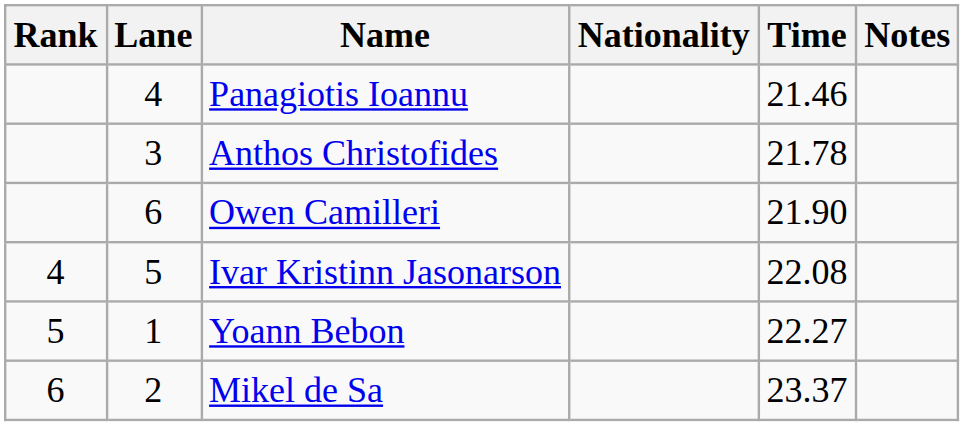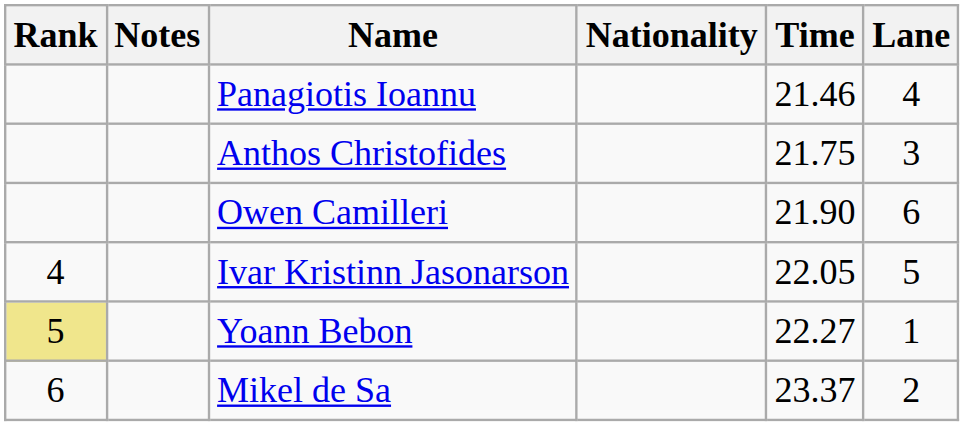 <table class="wikitable sortable" style="text-align:center; font-size:95%">
 <tr>
 <th>Rank</th>
-<th>Lane</th>
+<th>Notes</th>
 <th>Name</th>
 <th>Nationality</th>
 <th>Time</th>
-<th>Notes</th>
+<th>Lane</th>
 </tr>
 <tr>
 <td></td>
-<td>4</td>
+<td></td>
 <td align=left><a href='#'>Panagiotis Ioannu</a></td>
 <td align=left></td>
 <td>21.46</td>
-<td></td>
+<td>4</td>
 </tr>
 <tr>
 <td></td>
-<td>3</td>
+<td></td>
 <td align=left><a href='#'>Anthos Christofides</a></td>
 <td align=left></td>
-<td>21.78</td>
-<td></td>
+<td>21.75</td>
+<td>3</td>
 </tr>
 <tr>
 <td></td>
-<td>6</td>
+<td></td>
 <td align=left><a href='#'>Owen Camilleri</a></td>
 <td align=left></td>
 <td>21.90</td>
-<td></td>
+<td>6</td>
 </tr>
 <tr>
 <td>4</td>
-<td>5</td>
+<td></td>
 <td align=left><a href='#'>Ivar Kristinn Jasonarson</a></td>
 <td align=left></td>
-<td>22.08</td>
-<td></td>
+<td>22.05</td>
+<td>5</td>
 </tr>
 <tr>
-<td>5</td>
-<td>1</td>
+<td style="background: khaki;">5</td>
+<td></td>
 <td align=left><a href='#'>Yoann Bebon</a></td>
 <td align=left></td>
 <td>22.27</td>
-<td></td>
+<td>1</td>
 </tr>
 <tr>
 <td>6</td>
-<td>2</td>
+<td></td>
 <td align=left><a href='#'>Mikel de Sa</a></td>
 <td align=left></td>
 <td>23.37</td>
-<td></td>
+<td>2</td>
 </tr>
 </table>
